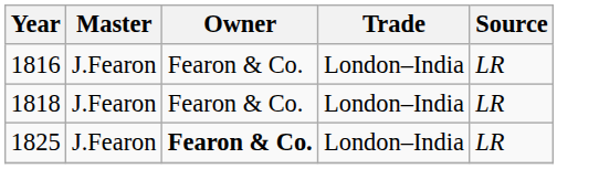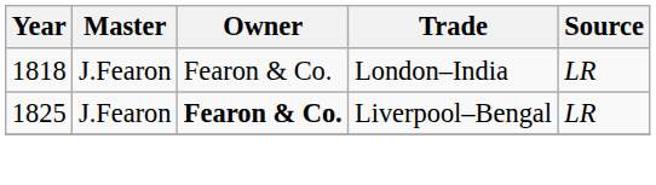 <table class=" wikitable">
 <tr>
 <th>Year</th>
 <th>Master</th>
 <th>Owner</th>
 <th>Trade</th>
 <th>Source</th>
-</tr>
-<tr>
-<td>1816</td>
-<td>J.Fearon</td>
-<td>Fearon & Co.</td>
-<td>London–India</td>
-<td><em>LR</em></td>
 </tr>
 <tr>
 <td>1818</td>
 <td>J.Fearon</td>
 <td>Fearon & Co.</td>
 <td>London–India</td>
 <td><em>LR</em></td>
 </tr>
 <tr>
 <td>1825</td>
 <td>J.Fearon</td>
 <td><strong>Fearon & Co.</strong></td>
-<td>London–India</td>
+<td>Liverpool–Bengal</td>
 <td><em>LR</em></td>
 </tr>
 <tr>
 </tr>
 </table>
